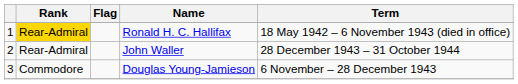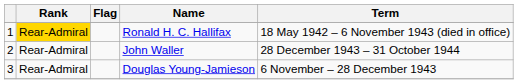 <table class="wikitable">
 <tr>
 <th></th>
 <th>Rank</th>
 <th>Flag</th>
 <th>Name</th>
 <th>Term</th>
 </tr>
 <tr>
 </tr>
 <tr>
 <td>1</td>
 <td style="background: gold;">Rear-Admiral</td>
 <td></td>
 <td><a href='#'>Ronald H. C. Hallifax</a></td>
 <td>18 May 1942 – 6 November 1943 (died in office)</td>
 </tr>
 <tr>
 <td>2</td>
 <td>Rear-Admiral</td>
 <td></td>
 <td><a href='#'>John Waller</a></td>
 <td>28 December 1943 – 31 October 1944</td>
 </tr>
 <tr>
 <td>3</td>
-<td>Commodore</td>
+<td>Rear-Admiral</td>
 <td></td>
 <td><a href='#'>Douglas Young-Jamieson</a></td>
 <td>6 November – 28 December 1943</td>
 </tr>
 <tr>
 </tr>
 </table>
